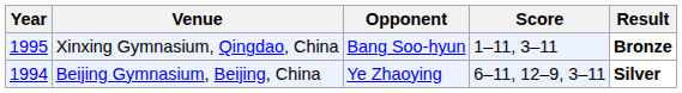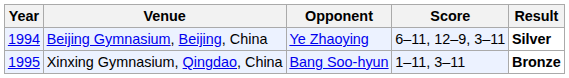 <table class="sortable wikitable" style="font-size: 90%;">
 <tr>
 <th>Year</th>
 <th>Venue</th>
 <th>Opponent</th>
 <th>Score</th>
 <th>Result</th>
 </tr>
 <tr style="background:#ECF2FF">
+<td align="center"><a href='#'>1994</a></td>
+<td align="left"><a href='#'>Beijing Gymnasium</a>, <a href='#'>Beijing</a>, China</td>
+<td align="left"> <a href='#'>Ye Zhaoying</a></td>
+<td align="left">6–11, 12–9, 3–11</td>
+<td style="text-align:left; background:white"> <strong>Silver</strong></td>
+</tr>
+<tr>
+</tr>
+<tr style="background:#ECF2FF">
 <td align="center"><a href='#'>1995</a></td>
 <td align="left">Xinxing Gymnasium, <a href='#'>Qingdao</a>, China</td>
 <td align="left"> <a href='#'>Bang Soo-hyun</a></td>
 <td align="left">1–11, 3–11</td>
 <td style="text-align:left; background:white"> <strong>Bronze</strong></td>
 </tr>
-<tr>
-</tr>
-<tr style="background:#ECF2FF">
-<td align="center"><a href='#'>1994</a></td>
-<td align="left"><a href='#'>Beijing Gymnasium</a>, <a href='#'>Beijing</a>, China</td>
-<td align="left"> <a href='#'>Ye Zhaoying</a></td>
-<td align="left">6–11, 12–9, 3–11</td>
-<td style="text-align:left; background:white"> <strong>Silver</strong></td>
-</tr>
 </table>
